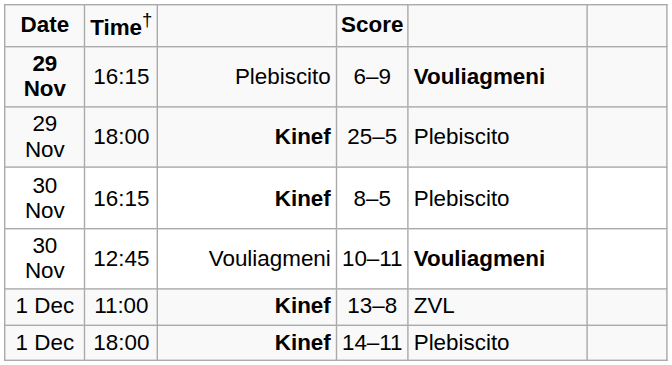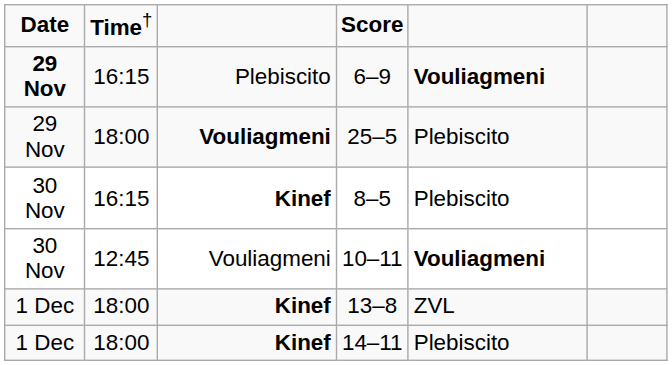 <table class=wikitable style="text-align:center;">
 <tr>
 <td width=50px><strong>Date</strong></td>
 <td width=40px><strong>Time</strong><sup>†</sup></td>
 <td width=120px></td>
 <td width=40px><strong>Score</strong></td>
 <td width=120px></td>
 <td width=50px></td>
 </tr>
 <tr>
 <td><strong>29 Nov</strong></td>
 <td>16:15</td>
 <td style="text-align:right">Plebiscito</td>
 <td>6–9</td>
 <td style="text-align:left"><strong>Vouliagmeni</strong></td>
 <td></td>
 </tr>
 <tr>
 <td>29 Nov</td>
 <td>18:00</td>
-<td style="text-align:right"><strong>Kinef</strong></td>
+<td style="text-align:right"><strong>Vouliagmeni</strong></td>
 <td>25–5</td>
 <td style="text-align:left">Plebiscito</td>
 <td></td>
 </tr>
 <tr bgcolor=white>
 <td>30 Nov</td>
 <td>16:15</td>
 <td style="text-align:right"><strong>Kinef</strong></td>
 <td>8–5</td>
 <td style="text-align:left">Plebiscito</td>
 <td></td>
 </tr>
 <tr bgcolor=white>
 <td>30 Nov</td>
 <td>12:45</td>
 <td style="text-align:right">Vouliagmeni</td>
 <td>10–11</td>
 <td style="text-align:left"><strong>Vouliagmeni</strong></td>
 <td></td>
 </tr>
 <tr>
 <td>1 Dec</td>
-<td>11:00</td>
+<td>18:00</td>
 <td style="text-align:right"><strong>Kinef</strong></td>
 <td>13–8</td>
 <td style="text-align:left">ZVL</td>
 <td></td>
 </tr>
 <tr>
 <td>1 Dec</td>
 <td>18:00</td>
 <td style="text-align:right"><strong>Kinef</strong></td>
 <td>14–11</td>
 <td style="text-align:left">Plebiscito</td>
 <td></td>
 </tr>
 </table>
